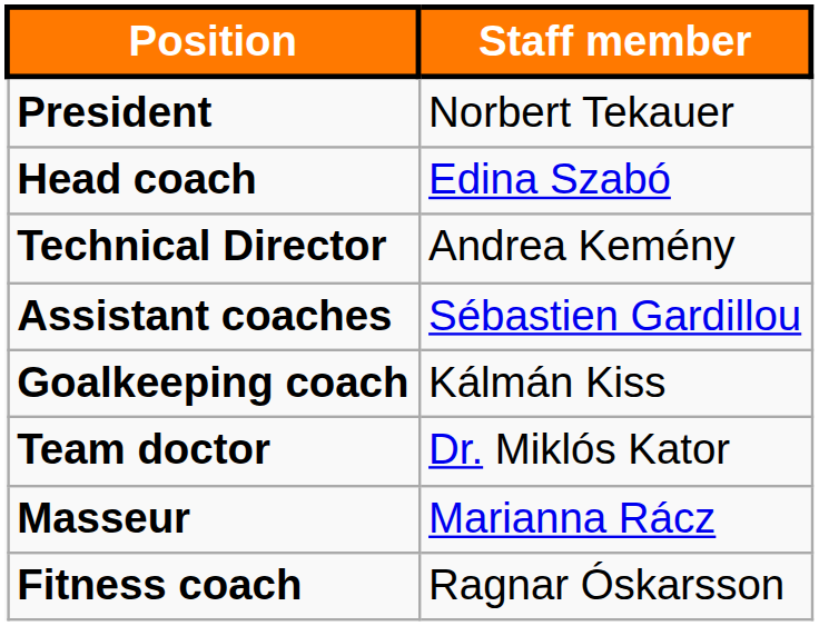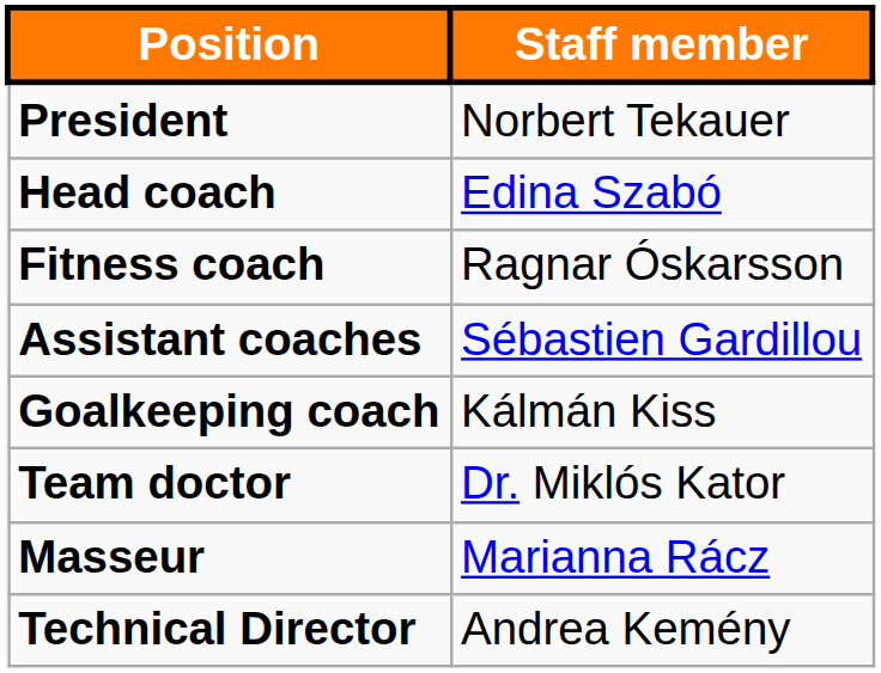 <table class="wikitable">
 <tr>
 <th style="color:white; background:#FF7900; border:2px solid black">Position</th>
 <th style="color:white; background:#FF7900; border:2px solid black">Staff member</th>
 </tr>
 <tr>
 <td><strong>President</strong></td>
 <td> Norbert Tekauer</td>
 </tr>
 <tr>
 <td><strong>Head coach</strong></td>
 <td> <a href='#'>Edina Szabó</a></td>
 </tr>
 <tr>
-<td><strong>Technical Director</strong></td>
-<td> Andrea Kemény</td>
+<td><strong>Fitness coach</strong></td>
+<td> Ragnar Óskarsson</td>
 </tr>
 <tr>
 <td><strong>Assistant coaches</strong></td>
 <td> <a href='#'>Sébastien Gardillou</a></td>
 </tr>
 <tr>
 <td><strong>Goalkeeping coach</strong></td>
 <td> Kálmán Kiss</td>
 </tr>
 <tr>
 <td><strong>Team doctor</strong></td>
 <td> <a href='#'>Dr.</a> Miklós Kator</td>
 </tr>
 <tr>
 <td><strong>Masseur</strong></td>
 <td> <a href='#'>Marianna Rácz</a></td>
 </tr>
 <tr>
-<td><strong>Fitness coach</strong></td>
-<td> Ragnar Óskarsson</td>
+<td><strong>Technical Director</strong></td>
+<td> Andrea Kemény</td>
 </tr>
 </table>
